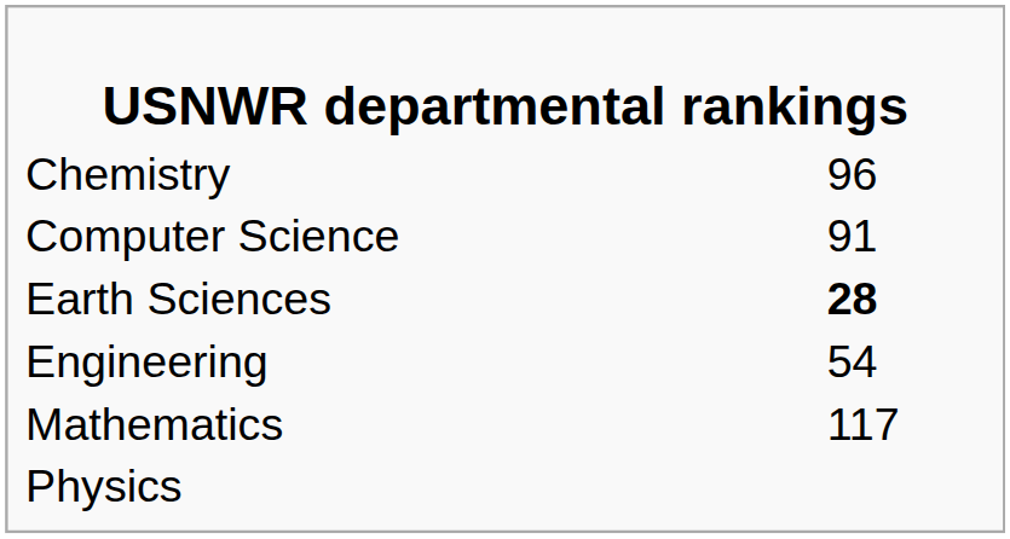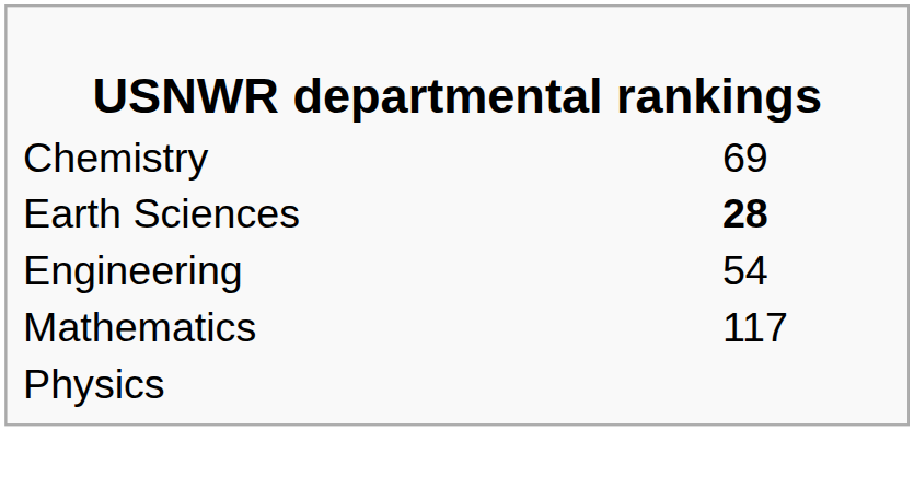 <table class="infobox" style="width: 22em;">
 <tr>
 <th colspan="2" style="font-size: 100%; text-align: center;"><br><big>USNWR departmental rankings</big></th>
 </tr>
 <tr>
 <td>Chemistry</td>
-<td>96</td>
-</tr>
-<tr>
-<td>Computer Science</td>
-<td>91</td>
+<td>69</td>
 </tr>
 <tr>
 <td>Earth Sciences</td>
 <td><strong>28</strong></td>
 </tr>
 <tr>
 <td>Engineering</td>
 <td>54</td>
 </tr>
 <tr>
 <td>Mathematics</td>
 <td>117</td>
 </tr>
 <tr>
 <td>Physics</td>
 <td></td>
 </tr>
 </table>
